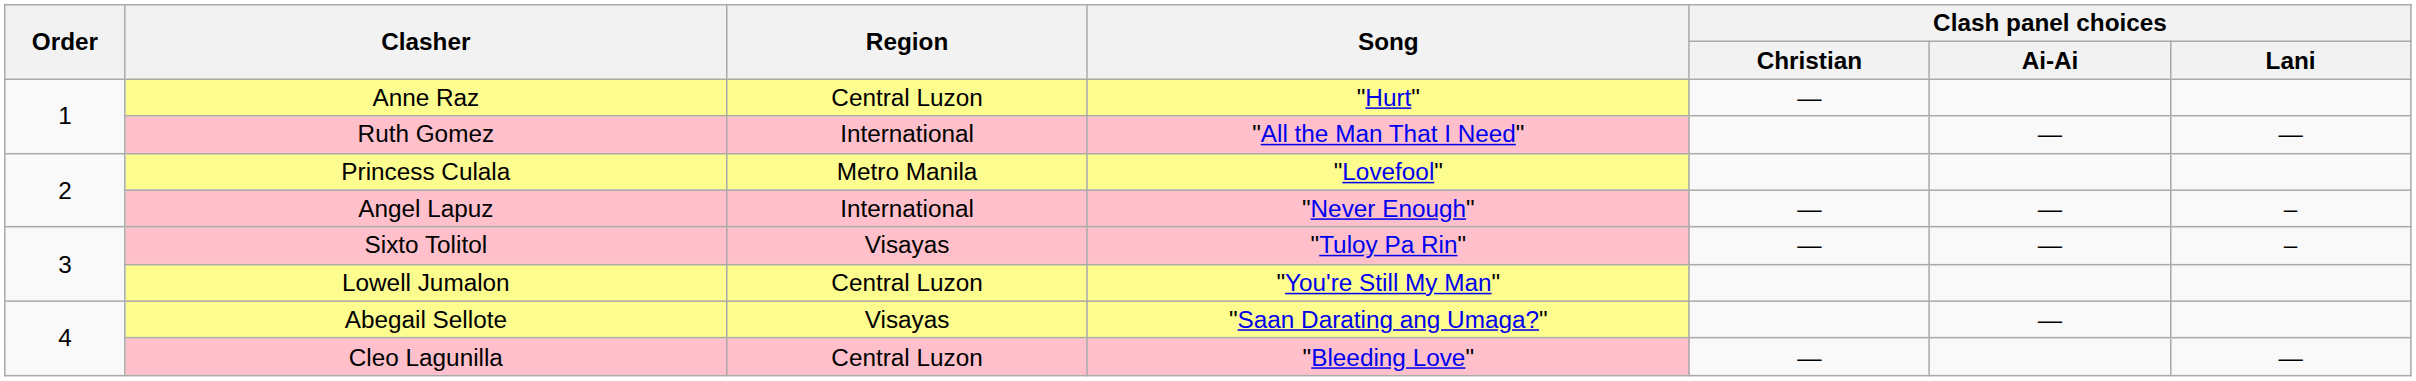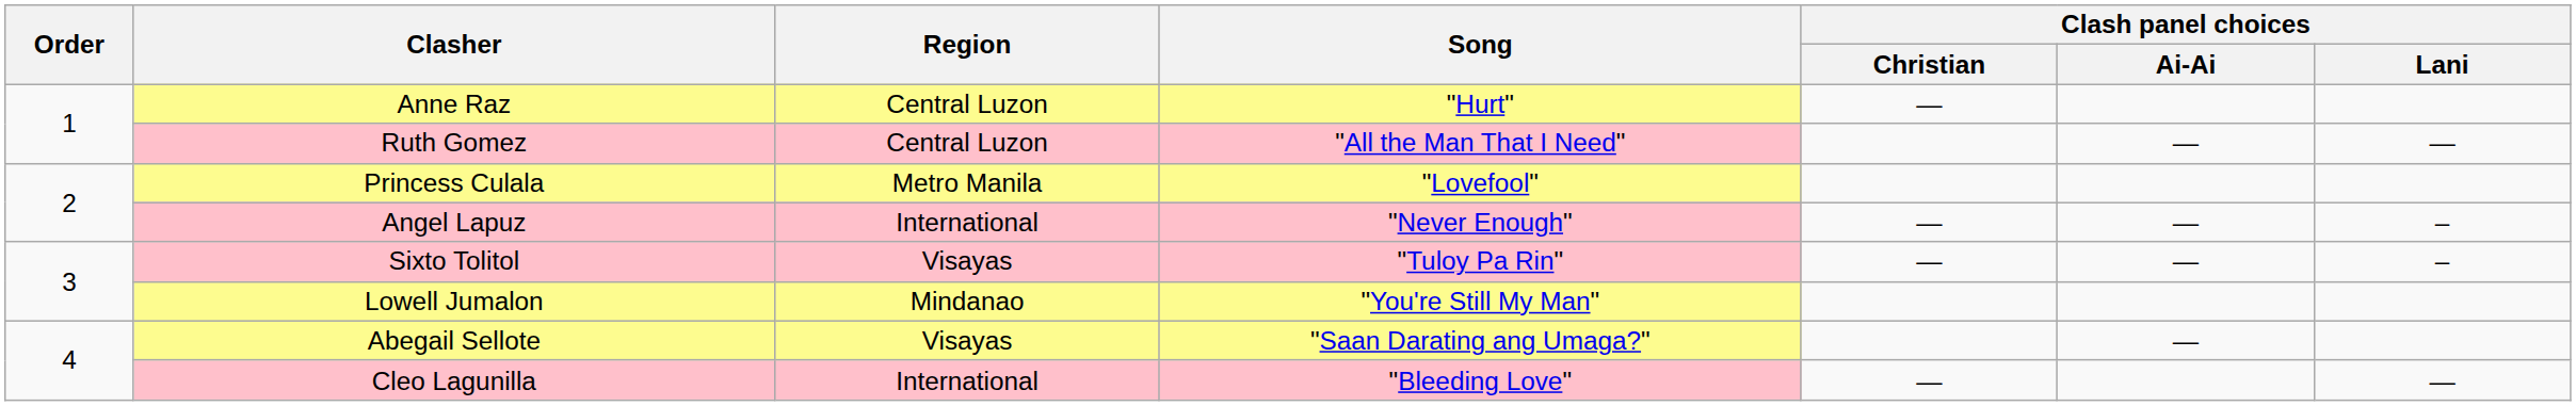 <table class="wikitable" style="text-align:center; line-height:17px; width:100%;">
 <tr>
 <th rowspan="2" width="5%">Order</th>
 <th rowspan="2" width="25%">Clasher</th>
 <th rowspan="2">Region</th>
 <th rowspan="2" width="25%">Song</th>
 <th colspan="3" width="30%">Clash panel choices</th>
 </tr>
 <tr>
 <th width="10%">Christian</th>
 <th width="10%">Ai-Ai</th>
 <th width="10%">Lani</th>
 </tr>
 <tr>
 <td rowspan="2">1</td>
 <td style="background:#fdfc8f;">Anne Raz</td>
 <td style="background:#fdfc8f;">Central Luzon</td>
 <td style="background:#fdfc8f;">"<a href='#'>Hurt</a>"</td>
 <td>—</td>
 <td><strong></strong></td>
 <td><strong></strong></td>
 </tr>
 <tr>
 <td style="background:pink;">Ruth Gomez</td>
-<td style="background:pink;">International</td>
+<td style="background:pink;">Central Luzon</td>
 <td style="background:pink;">"<a href='#'>All the Man That I Need</a>"</td>
 <td><strong></strong></td>
 <td>—</td>
 <td>—</td>
 </tr>
 <tr>
 <td rowspan="2">2</td>
 <td style="background:#fdfc8f;">Princess Culala</td>
 <td style="background:#fdfc8f;">Metro Manila</td>
 <td style="background:#fdfc8f;">"<a href='#'>Lovefool</a>"</td>
 <td><strong></strong></td>
 <td><strong></strong></td>
 <td><strong></strong></td>
 </tr>
 <tr>
 <td style="background:pink;">Angel Lapuz</td>
 <td style="background:pink;">International</td>
 <td style="background:pink;">"<a href='#'>Never Enough</a>"</td>
 <td>—</td>
 <td>—</td>
 <td>–</td>
 </tr>
 <tr>
 <td rowspan="2">3</td>
 <td style="background:pink;">Sixto Tolitol</td>
 <td style="background:pink;">Visayas</td>
 <td style="background:pink;">"<a href='#'>Tuloy Pa Rin</a>"</td>
 <td>—</td>
 <td>—</td>
 <td>–</td>
 </tr>
 <tr>
 <td style="background:#fdfc8f;">Lowell Jumalon</td>
-<td style="background:#fdfc8f;">Central Luzon</td>
+<td style="background:#fdfc8f;">Mindanao</td>
 <td style="background:#fdfc8f;">"<a href='#'>You're Still My Man</a>"</td>
 <td><strong></strong></td>
 <td><strong></strong></td>
 <td><strong></strong></td>
 </tr>
 <tr>
 <td rowspan="2">4</td>
 <td style="background:#fdfc8f;">Abegail Sellote</td>
 <td style="background:#fdfc8f;">Visayas</td>
 <td style="background:#fdfc8f;">"<a href='#'>Saan Darating ang Umaga?</a>"</td>
 <td><strong></strong></td>
 <td>—</td>
 <td><strong></strong></td>
 </tr>
 <tr>
 <td style="background:pink;">Cleo Lagunilla</td>
-<td style="background:pink;">Central Luzon</td>
+<td style="background:pink;">International</td>
 <td style="background:pink;">"<a href='#'>Bleeding Love</a>"</td>
 <td>—</td>
 <td><strong></strong></td>
 <td>—</td>
 </tr>
 </table>
